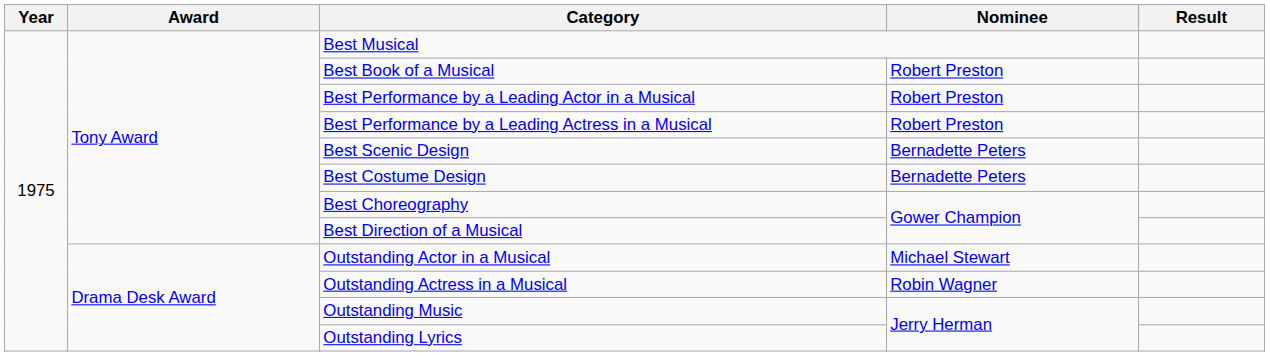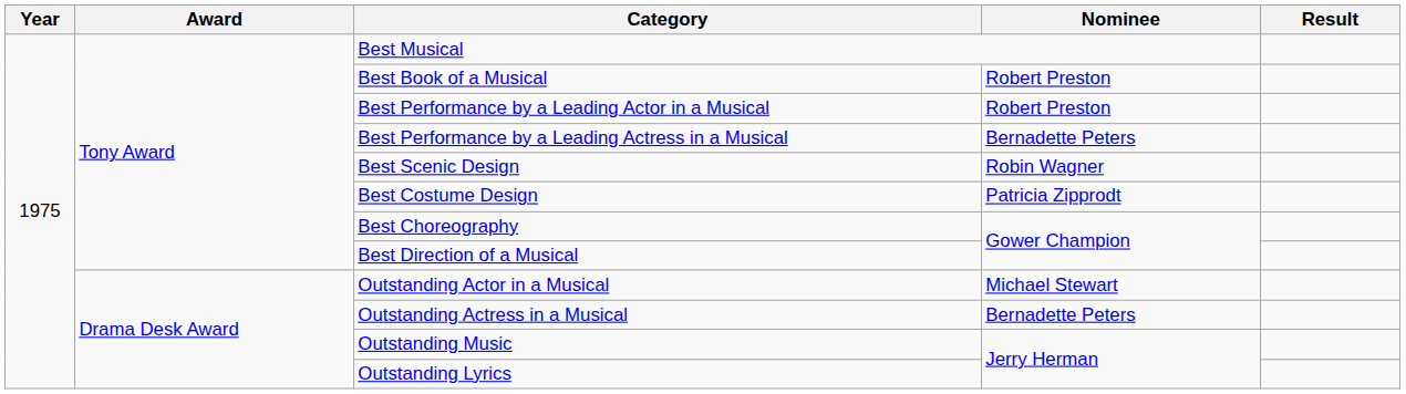 <table class="wikitable" width="95%">
 <tr>
 <th width="5%">Year</th>
 <th width="20%">Award</th>
 <th width="45%">Category</th>
 <th width="20%">Nominee</th>
 <th width="10%">Result</th>
 </tr>
 <tr>
 <td rowspan="12" align="center">1975</td>
 <td rowspan="8"><a href='#'>Tony Award</a></td>
 <td colspan="2"><a href='#'>Best Musical</a></td>
 <td></td>
 </tr>
 <tr>
 <td><a href='#'>Best Book of a Musical</a></td>
 <td><a href='#'>Robert Preston</a></td>
 <td></td>
 </tr>
 <tr>
 <td><a href='#'>Best Performance by a Leading Actor in a Musical</a></td>
 <td><a href='#'>Robert Preston</a></td>
 <td></td>
 </tr>
 <tr>
 <td><a href='#'>Best Performance by a Leading Actress in a Musical</a></td>
-<td><a href='#'>Robert Preston</a></td>
+<td><a href='#'>Bernadette Peters</a></td>
 <td></td>
 </tr>
 <tr>
 <td><a href='#'>Best Scenic Design</a></td>
-<td><a href='#'>Bernadette Peters</a></td>
+<td><a href='#'>Robin Wagner</a></td>
 <td></td>
 </tr>
 <tr>
 <td><a href='#'>Best Costume Design</a></td>
-<td><a href='#'>Bernadette Peters</a></td>
+<td><a href='#'>Patricia Zipprodt</a></td>
 <td></td>
 </tr>
 <tr>
 <td><a href='#'>Best Choreography</a></td>
 <td rowspan="2"><a href='#'>Gower Champion</a></td>
 <td></td>
 </tr>
 <tr>
 <td><a href='#'>Best Direction of a Musical</a></td>
 <td></td>
 </tr>
 <tr>
 <td rowspan="4"><a href='#'>Drama Desk Award</a></td>
 <td><a href='#'>Outstanding Actor in a Musical</a></td>
 <td><a href='#'>Michael Stewart</a></td>
 <td></td>
 </tr>
 <tr>
 <td><a href='#'>Outstanding Actress in a Musical</a></td>
-<td><a href='#'>Robin Wagner</a></td>
+<td><a href='#'>Bernadette Peters</a></td>
 <td></td>
 </tr>
 <tr>
 <td><a href='#'>Outstanding Music</a></td>
 <td rowspan="2"><a href='#'>Jerry Herman</a></td>
 <td></td>
 </tr>
 <tr>
 <td><a href='#'>Outstanding Lyrics</a></td>
 <td></td>
 </tr>
 </table>
